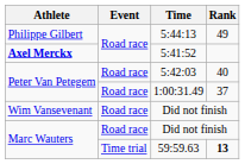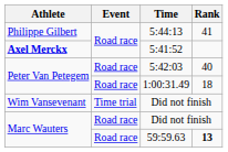 <table class=wikitable style="font-size:90%">
 <tr>
 <th>Athlete</th>
 <th>Event</th>
 <th>Time</th>
 <th>Rank</th>
 </tr>
 <tr align=center>
 <td align=left><a href='#'>Philippe Gilbert</a></td>
 <td align=left rowspan=2><a href='#'>Road race</a></td>
 <td>5:44:13</td>
-<td>49</td>
+<td>41</td>
 </tr>
 <tr align=center>
 <td align=left><strong><a href='#'>Axel Merckx</a></strong></td>
 <td>5:41:52</td>
 <td></td>
 </tr>
 <tr align=center>
 <td align=left rowspan=2><a href='#'>Peter Van Petegem</a></td>
 <td align=left><a href='#'>Road race</a></td>
 <td>5:42:03</td>
 <td>40</td>
 </tr>
 <tr align=center>
 <td align=left><a href='#'>Road race</a></td>
 <td>1:00:31.49</td>
-<td>37</td>
+<td>18</td>
 </tr>
 <tr align=center>
 <td align=left><a href='#'>Wim Vansevenant</a></td>
-<td align=left><a href='#'>Road race</a></td>
+<td align=left><a href='#'>Time trial</a></td>
 <td colspan=2>Did not finish</td>
 </tr>
 <tr align=center>
 <td align=left rowspan=2><a href='#'>Marc Wauters</a></td>
 <td align=left><a href='#'>Road race</a></td>
 <td colspan=2>Did not finish</td>
 </tr>
 <tr align=center>
-<td align=left><a href='#'>Time trial</a></td>
+<td align=left><a href='#'>Road race</a></td>
 <td>59:59.63</td>
 <td><strong>13</strong></td>
 </tr>
 </table>
